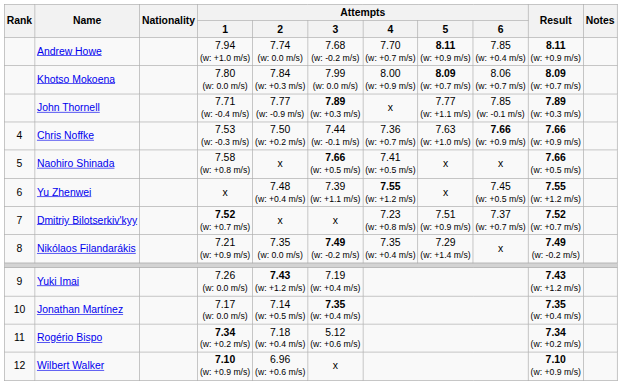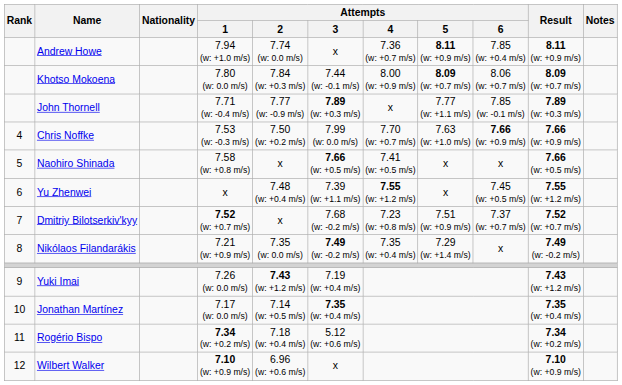 <table class="wikitable sortable" style="text-align:center">
 <tr>
 <th rowspan=2>Rank</th>
 <th rowspan=2>Name</th>
 <th rowspan=2>Nationality</th>
 <th colspan=6>Attempts</th>
 <th rowspan=2>Result</th>
 <th rowspan=2>Notes</th>
 </tr>
 <tr>
 <th>1</th>
 <th>2</th>
 <th>3</th>
 <th>4</th>
 <th>5</th>
 <th>6</th>
 </tr>
 <tr>
 <td></td>
 <td align=left><a href='#'>Andrew Howe</a></td>
 <td align=left></td>
 <td>7.94<br><small>(w: +1.0 m/s)</small></td>
 <td>7.74<br><small>(w: 0.0 m/s)</small></td>
-<td>7.68<br><small>(w: -0.2 m/s)</small></td>
-<td>7.70<br><small>(w: +0.7 m/s)</small></td>
+<td>x</td>
+<td>7.36<br><small>(w: +0.7 m/s)</small></td>
 <td><strong>8.11</strong><br><small>(w: +0.9 m/s)</small></td>
 <td>7.85<br><small>(w: +0.4 m/s)</small></td>
 <td><strong>8.11</strong> <br><small>(w: +0.9 m/s)</small></td>
 <td></td>
 </tr>
 <tr>
 <td></td>
 <td align=left><a href='#'>Khotso Mokoena</a></td>
 <td align=left></td>
 <td>7.80<br><small>(w: 0.0 m/s)</small></td>
 <td>7.84<br><small>(w: +0.3 m/s)</small></td>
-<td>7.99<br><small>(w: 0.0 m/s)</small></td>
+<td>7.44<br><small>(w: -0.1 m/s)</small></td>
 <td>8.00<br><small>(w: +0.9 m/s)</small></td>
 <td><strong>8.09</strong><br><small>(w: +0.7 m/s)</small></td>
 <td>8.06<br><small>(w: +0.7 m/s)</small></td>
 <td><strong>8.09</strong> <br><small>(w: +0.7 m/s)</small></td>
 <td></td>
 </tr>
 <tr>
 <td></td>
 <td align=left><a href='#'>John Thornell</a></td>
 <td align=left></td>
 <td>7.71<br><small>(w: -0.4 m/s)</small></td>
 <td>7.77<br><small>(w: -0.9 m/s)</small></td>
 <td><strong>7.89</strong><br><small>(w: +0.3 m/s)</small></td>
 <td>x</td>
 <td>7.77<br><small>(w: +1.1 m/s)</small></td>
 <td>7.85<br><small>(w: -0.1 m/s)</small></td>
 <td><strong>7.89</strong> <br><small>(w: +0.3 m/s)</small></td>
 <td></td>
 </tr>
 <tr>
 <td>4</td>
 <td align=left><a href='#'>Chris Noffke</a></td>
 <td align=left></td>
 <td>7.53<br><small>(w: -0.3 m/s)</small></td>
 <td>7.50<br><small>(w: +0.2 m/s)</small></td>
-<td>7.44<br><small>(w: -0.1 m/s)</small></td>
-<td>7.36<br><small>(w: +0.7 m/s)</small></td>
+<td>7.99<br><small>(w: 0.0 m/s)</small></td>
+<td>7.70<br><small>(w: +0.7 m/s)</small></td>
 <td>7.63<br><small>(w: +1.0 m/s)</small></td>
 <td><strong>7.66</strong><br><small>(w: +0.9 m/s)</small></td>
 <td><strong>7.66</strong> <br><small>(w: +0.9 m/s)</small></td>
 <td></td>
 </tr>
 <tr>
 <td>5</td>
 <td align=left><a href='#'>Naohiro Shinada</a></td>
 <td align=left></td>
 <td>7.58<br><small>(w: +0.8 m/s)</small></td>
 <td>x</td>
 <td><strong>7.66</strong><br><small>(w: +0.5 m/s)</small></td>
 <td>7.41<br><small>(w: +0.5 m/s)</small></td>
 <td>x</td>
 <td>x</td>
 <td><strong>7.66</strong> <br><small>(w: +0.5 m/s)</small></td>
 <td></td>
 </tr>
 <tr>
 <td>6</td>
 <td align=left><a href='#'>Yu Zhenwei</a></td>
 <td align=left></td>
 <td>x</td>
 <td>7.48<br><small>(w: +0.4 m/s)</small></td>
 <td>7.39<br><small>(w: +1.1 m/s)</small></td>
 <td><strong>7.55</strong><br><small>(w: +1.2 m/s)</small></td>
 <td>x</td>
 <td>7.45<br><small>(w: +0.5 m/s)</small></td>
 <td><strong>7.55</strong> <br><small>(w: +1.2 m/s)</small></td>
 <td></td>
 </tr>
 <tr>
 <td>7</td>
 <td align=left><a href='#'>Dmitriy Bilotserkiv'kyy</a></td>
 <td align=left></td>
 <td><strong>7.52</strong><br><small>(w: +0.7 m/s)</small></td>
 <td>x</td>
-<td>x</td>
+<td>7.68<br><small>(w: -0.2 m/s)</small></td>
 <td>7.23<br><small>(w: +0.8 m/s)</small></td>
 <td>7.51<br><small>(w: +0.9 m/s)</small></td>
 <td>7.37<br><small>(w: +0.7 m/s)</small></td>
 <td><strong>7.52</strong> <br><small>(w: +0.7 m/s)</small></td>
 <td></td>
 </tr>
 <tr>
 <td>8</td>
 <td align=left><a href='#'>Nikólaos Filandarákis</a></td>
 <td align=left></td>
 <td>7.21<br><small>(w: +0.9 m/s)</small></td>
 <td>7.35<br><small>(w: 0.0 m/s)</small></td>
 <td><strong>7.49</strong><br><small>(w: -0.2 m/s)</small></td>
 <td>7.35<br><small>(w: +0.4 m/s)</small></td>
 <td>7.29<br><small>(w: +1.4 m/s)</small></td>
 <td>x</td>
 <td><strong>7.49</strong> <br><small>(w: -0.2 m/s)</small></td>
 <td></td>
 </tr>
 <tr>
 <td colspan=11 bgcolor=lightgray></td>
 </tr>
 <tr>
 <td>9</td>
 <td align=left><a href='#'>Yuki Imai</a></td>
 <td align=left></td>
 <td>7.26<br><small>(w: 0.0 m/s)</small></td>
 <td><strong>7.43</strong><br><small>(w: +1.2 m/s)</small></td>
 <td>7.19<br><small>(w: +0.4 m/s)</small></td>
 <td colspan=3></td>
 <td><strong>7.43</strong> <br><small>(w: +1.2 m/s)</small></td>
 <td></td>
 </tr>
 <tr>
 <td>10</td>
 <td align=left><a href='#'>Jonathan Martínez</a></td>
 <td align=left></td>
 <td>7.17<br><small>(w: 0.0 m/s)</small></td>
 <td>7.14<br><small>(w: +0.5 m/s)</small></td>
 <td><strong>7.35</strong><br><small>(w: +0.4 m/s)</small></td>
 <td colspan=3></td>
 <td><strong>7.35</strong> <br><small>(w: +0.4 m/s)</small></td>
 <td></td>
 </tr>
 <tr>
 <td>11</td>
 <td align=left><a href='#'>Rogério Bispo</a></td>
 <td align=left></td>
 <td><strong>7.34</strong><br><small>(w: +0.2 m/s)</small></td>
 <td>7.18<br><small>(w: +0.4 m/s)</small></td>
 <td>5.12<br><small>(w: +0.6 m/s)</small></td>
 <td colspan=3></td>
 <td><strong>7.34</strong> <br><small>(w: +0.2 m/s)</small></td>
 <td></td>
 </tr>
 <tr>
 <td>12</td>
 <td align=left><a href='#'>Wilbert Walker</a></td>
 <td align=left></td>
 <td><strong>7.10</strong><br><small>(w: +0.9 m/s)</small></td>
 <td>6.96<br><small>(w: +0.6 m/s)</small></td>
 <td>x</td>
 <td colspan=3></td>
 <td><strong>7.10</strong> <br><small>(w: +0.9 m/s)</small></td>
 <td></td>
 </tr>
 </table>
